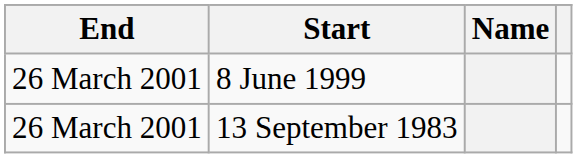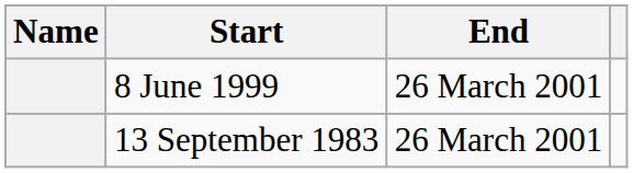 <table class="wikitable sortable">
 <tr>
+<th scope="col">Name</th>
+<th scope="col">Start</th>
 <th scope="col">End</th>
-<th scope="col">Start</th>
-<th scope="col">Name</th>
 <th scope="col" class="unsortable"></th>
 </tr>
 <tr>
+<th scope="row"></th>
+<td>8 June 1999</td>
 <td>26 March 2001</td>
-<td>8 June 1999</td>
-<th scope="row"></th>
 <td></td>
 </tr>
 <tr>
+<th scope="row"></th>
+<td>13 September 1983</td>
 <td>26 March 2001</td>
-<td>13 September 1983</td>
-<th scope="row"></th>
 <td></td>
 </tr>
 </table>
